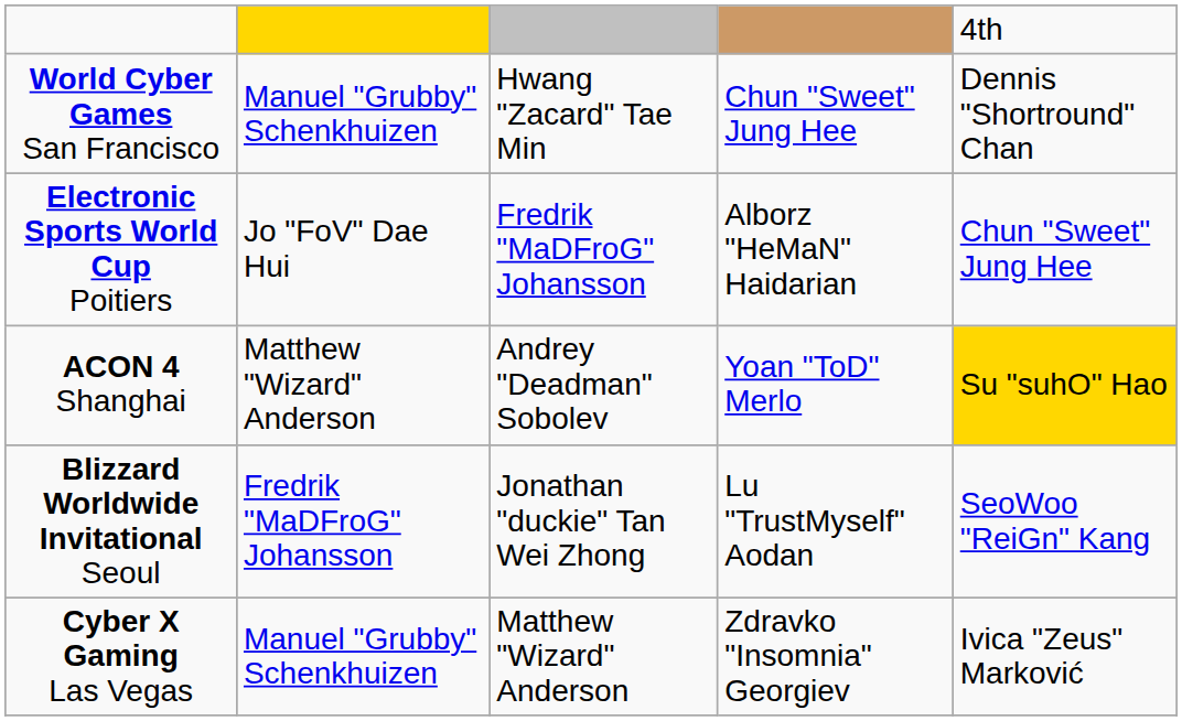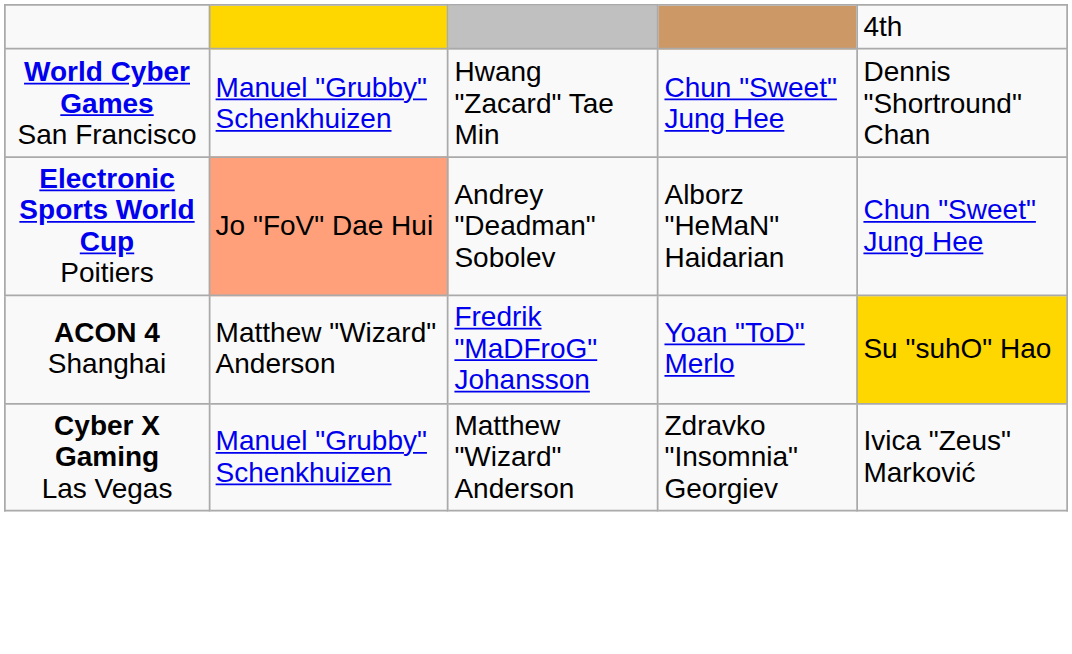 <table class="wikitable" style="text-align:left">
 <tr>
 <td style="text-align:center"></td>
 <td style="text-align:center; background:gold;"></td>
 <td style="text-align:center; background:silver;"></td>
 <td style="text-align:center; background:#c96;"></td>
 <td>4th</td>
 </tr>
 <tr>
 <td style="text-align:center"><strong><a href='#'>World Cyber Games</a></strong><br> San Francisco</td>
 <td> <a href='#'>Manuel "Grubby" Schenkhuizen</a></td>
 <td> Hwang "Zacard" Tae Min</td>
 <td> <a href='#'>Chun "Sweet" Jung Hee</a></td>
 <td> Dennis "Shortround" Chan</td>
 </tr>
 <tr>
 <td style="text-align:center"><strong><a href='#'>Electronic Sports World Cup</a></strong><br> Poitiers</td>
-<td> Jo "FoV" Dae Hui</td>
-<td> <a href='#'>Fredrik "MaDFroG" Johansson</a></td>
+<td style="background: lightsalmon;"> Jo "FoV" Dae Hui</td>
+<td> Andrey "Deadman" Sobolev</td>
 <td> Alborz "HeMaN" Haidarian</td>
 <td> <a href='#'>Chun "Sweet" Jung Hee</a></td>
 </tr>
 <tr>
 <td style="text-align:center"><strong>ACON 4</strong><br> Shanghai</td>
 <td> Matthew "Wizard" Anderson</td>
-<td> Andrey "Deadman" Sobolev</td>
+<td> <a href='#'>Fredrik "MaDFroG" Johansson</a></td>
 <td> <a href='#'>Yoan "ToD" Merlo</a></td>
 <td style="background: gold;"> Su "suhO" Hao</td>
-</tr>
-<tr>
-<td style="text-align:center"><strong>Blizzard Worldwide Invitational</strong><br> Seoul</td>
-<td> <a href='#'>Fredrik "MaDFroG" Johansson</a></td>
-<td> Jonathan "duckie" Tan Wei Zhong</td>
-<td> Lu "TrustMyself" Aodan</td>
-<td> <a href='#'>SeoWoo "ReiGn" Kang</a></td>
 </tr>
 <tr>
 <td style="text-align:center"><strong>Cyber X Gaming</strong><br> Las Vegas</td>
 <td> <a href='#'>Manuel "Grubby" Schenkhuizen</a></td>
 <td> Matthew "Wizard" Anderson</td>
 <td> Zdravko "Insomnia" Georgiev</td>
 <td> Ivica "Zeus" Marković</td>
 </tr>
 </table>
